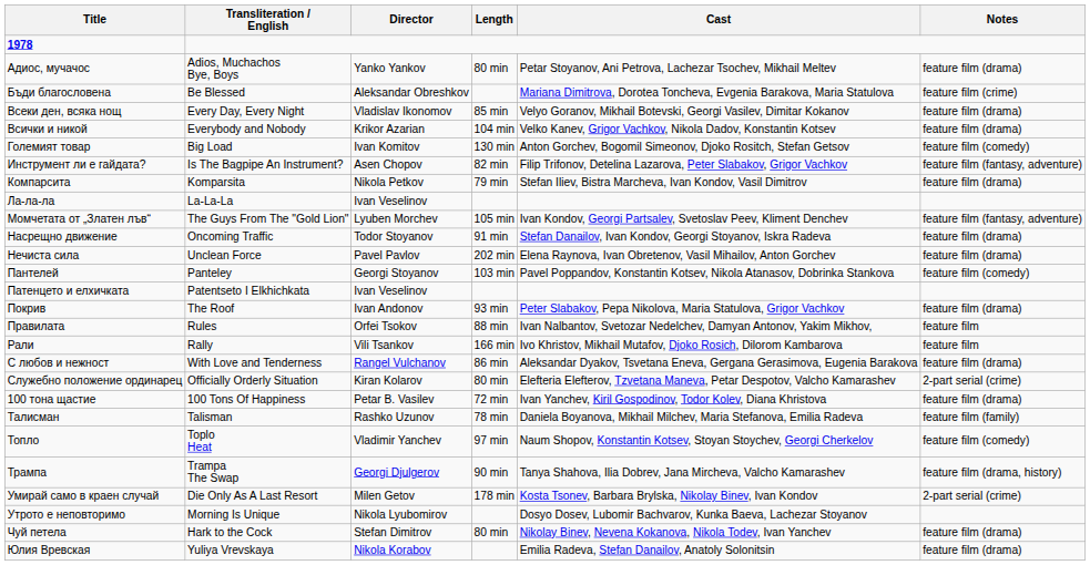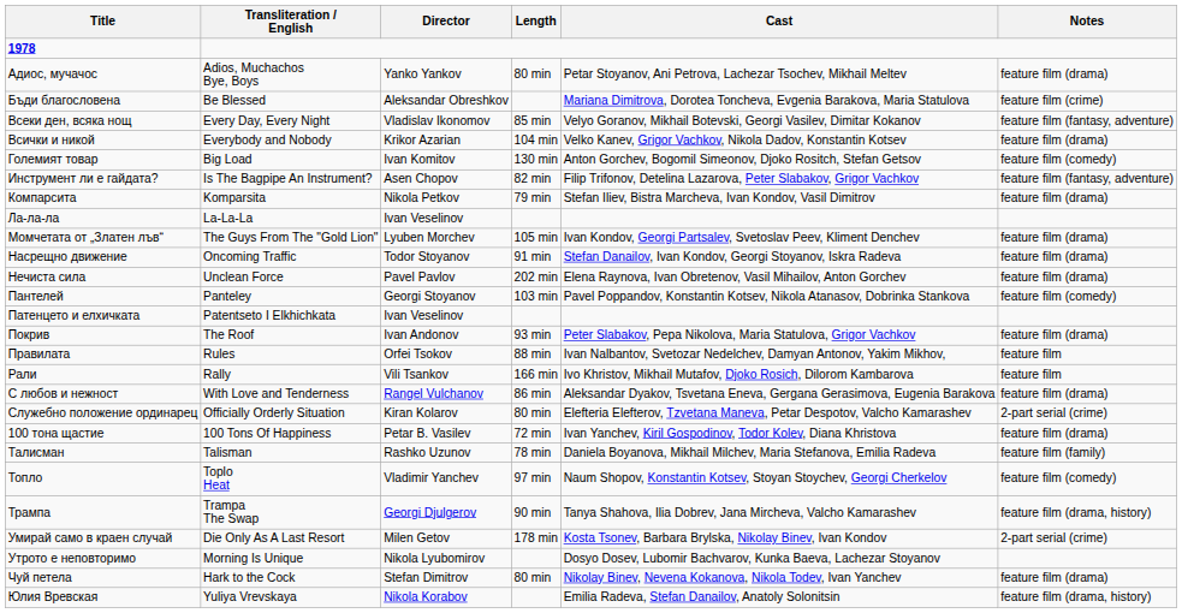 <table class="wikitable">
 <tr>
 <th>Title</th>
 <th>Transliteration / <br>English</th>
 <th>Director</th>
 <th>Length</th>
 <th>Cast</th>
 <th>Notes</th>
 </tr>
 <tr>
 <td><strong><a href='#'>1978</a></strong></td>
 </tr>
 <tr>
 <td>Адиос, мучачос</td>
 <td>Adios, Muchachos<br>Bye, Boys</td>
 <td>Yanko Yankov</td>
 <td>80 min</td>
 <td>Petar Stoyanov, Ani Petrova, Lachezar Tsochev, Mikhail Meltev</td>
 <td>feature film (drama)</td>
 </tr>
 <tr>
 <td>Бъди благословена</td>
 <td>Be Blessed</td>
 <td>Aleksandar Obreshkov</td>
 <td></td>
 <td><a href='#'>Mariana Dimitrova</a>, Dorotea Toncheva, Evgenia Barakova, Maria Statulova</td>
 <td>feature film (crime)</td>
 </tr>
 <tr>
 <td>Всеки ден, всяка нощ</td>
 <td>Every Day, Every Night</td>
 <td>Vladislav Ikonomov</td>
 <td>85 min</td>
 <td>Velyo Goranov, Mikhail Botevski, Georgi Vasilev, Dimitar Kokanov</td>
-<td>feature film (drama)</td>
+<td>feature film (fantasy, adventure)</td>
 </tr>
 <tr>
 <td>Всички и никой</td>
 <td>Everybody and Nobody</td>
 <td>Krikor Azarian</td>
 <td>104 min</td>
 <td>Velko Kanev, <a href='#'>Grigor Vachkov</a>, Nikola Dadov, Konstantin Kotsev</td>
 <td>feature film (drama)</td>
 </tr>
 <tr>
 <td>Големият товар</td>
 <td>Big Load</td>
 <td>Ivan Komitov</td>
 <td>130 min</td>
 <td>Anton Gorchev, Bogomil Simeonov, Djoko Rositch, Stefan Getsov</td>
 <td>feature film (comedy)</td>
 </tr>
 <tr>
 <td>Инструмент ли е гайдата?</td>
 <td>Is The Bagpipe An Instrument?</td>
 <td>Asen Chopov</td>
 <td>82 min</td>
 <td>Filip Trifonov, Detelina Lazarova, <a href='#'>Peter Slabakov</a>, <a href='#'>Grigor Vachkov</a></td>
 <td>feature film (fantasy, adventure)</td>
 </tr>
 <tr>
 <td>Компарсита</td>
 <td>Komparsita</td>
 <td>Nikola Petkov</td>
 <td>79 min</td>
 <td>Stefan Iliev, Bistra Marcheva, Ivan Kondov, Vasil Dimitrov</td>
 <td>feature film (drama)</td>
 </tr>
 <tr>
 <td>Ла-ла-ла</td>
 <td>La-La-La</td>
 <td>Ivan Veselinov</td>
 <td></td>
 <td></td>
 <td></td>
 </tr>
 <tr>
 <td>Момчетата от „Златен лъв“</td>
 <td>The Guys From The "Gold Lion"</td>
 <td>Lyuben Morchev</td>
 <td>105 min</td>
 <td>Ivan Kondov, <a href='#'>Georgi Partsalev</a>, Svetoslav Peev, Kliment Denchev</td>
-<td>feature film (fantasy, adventure)</td>
+<td>feature film (drama)</td>
 </tr>
 <tr>
 <td>Насрещно движение</td>
 <td>Oncoming Traffic</td>
 <td>Todor Stoyanov</td>
 <td>91 min</td>
 <td><a href='#'>Stefan Danailov</a>, Ivan Kondov, Georgi Stoyanov, Iskra Radeva</td>
 <td>feature film (drama)</td>
 </tr>
 <tr>
 <td>Нечиста сила</td>
 <td>Unclean Force</td>
 <td>Pavel Pavlov</td>
 <td>202 min</td>
 <td>Elena Raynova, Ivan Obretenov, Vasil Mihailov, Anton Gorchev</td>
 <td>feature film (drama)</td>
 </tr>
 <tr>
 <td>Пантелей</td>
 <td>Panteley</td>
 <td>Georgi Stoyanov</td>
 <td>103 min</td>
 <td>Pavel Poppandov, Konstantin Kotsev, Nikola Atanasov, Dobrinka Stankova</td>
 <td>feature film (comedy)</td>
 </tr>
 <tr>
 <td>Патенцето и елхичката</td>
 <td>Patentseto I Elkhichkata</td>
 <td>Ivan Veselinov</td>
 <td></td>
 <td></td>
 <td></td>
 </tr>
 <tr>
 <td>Покрив</td>
 <td>The Roof</td>
 <td>Ivan Andonov</td>
 <td>93 min</td>
 <td><a href='#'>Peter Slabakov</a>, Pepa Nikolova, Maria Statulova, <a href='#'>Grigor Vachkov</a></td>
 <td>feature film (drama)</td>
 </tr>
 <tr>
 <td>Правилата</td>
 <td>Rules</td>
 <td>Orfei Tsokov</td>
 <td>88 min</td>
 <td>Ivan Nalbantov, Svetozar Nedelchev, Damyan Antonov, Yakim Mikhov,</td>
 <td>feature film</td>
 </tr>
 <tr>
 <td>Рали</td>
 <td>Rally</td>
 <td>Vili Tsankov</td>
 <td>166 min</td>
 <td>Ivo Khristov, Mikhail Mutafov, <a href='#'>Djoko Rosich</a>, Dilorom Kambarova</td>
 <td>feature film</td>
 </tr>
 <tr>
 <td>С любов и нежност</td>
 <td>With Love and Tenderness</td>
 <td><a href='#'>Rangel Vulchanov</a></td>
 <td>86 min</td>
 <td>Aleksandar Dyakov, Tsvetana Eneva, Gergana Gerasimova, Eugenia Barakova</td>
 <td>feature film (drama)</td>
 </tr>
 <tr>
 <td>Служебно положение ординарец</td>
 <td>Officially Orderly Situation</td>
 <td>Kiran Kolarov</td>
 <td>80 min</td>
 <td>Elefteria Elefterov, <a href='#'>Tzvetana Maneva</a>, Petar Despotov, Valcho Kamarashev</td>
 <td>2-part serial (crime)</td>
 </tr>
 <tr>
 <td>100 тона щастие</td>
 <td>100 Tons Of Happiness</td>
 <td>Petar B. Vasilev</td>
 <td>72 min</td>
 <td>Ivan Yanchev, <a href='#'>Kiril Gospodinov</a>, <a href='#'>Todor Kolev</a>, Diana Khristova</td>
 <td>feature film (drama)</td>
 </tr>
 <tr>
 <td>Талисман</td>
 <td>Talisman</td>
 <td>Rashko Uzunov</td>
 <td>78 min</td>
 <td>Daniela Boyanova, Mikhail Milchev, Maria Stefanova, Emilia Radeva</td>
 <td>feature film (family)</td>
 </tr>
 <tr>
 <td>Топло</td>
 <td>Toplo<br><a href='#'>Heat</a></td>
 <td>Vladimir Yanchev</td>
 <td>97 min</td>
 <td>Naum Shopov, <a href='#'>Konstantin Kotsev</a>, Stoyan Stoychev, <a href='#'>Georgi Cherkelov</a></td>
 <td>feature film (comedy)</td>
 </tr>
 <tr>
 <td>Трампа</td>
 <td>Trampa<br>The Swap</td>
 <td><a href='#'>Georgi Djulgerov</a></td>
 <td>90 min</td>
 <td>Tanya Shahova, Ilia Dobrev, Jana Mircheva, Valcho Kamarashev</td>
 <td>feature film (drama, history)</td>
 </tr>
 <tr>
 <td>Умирай само в краен случай</td>
 <td>Die Only As A Last Resort</td>
 <td>Milen Getov</td>
 <td>178 min</td>
 <td><a href='#'>Kosta Tsonev</a>, Barbara Brylska, <a href='#'>Nikolay Binev</a>, Ivan Kondov</td>
 <td>2-part serial (crime)</td>
 </tr>
 <tr>
 <td>Утрото е неповторимо</td>
 <td>Morning Is Unique</td>
 <td>Nikola Lyubomirov</td>
 <td></td>
 <td>Dosyo Dosev, Lubomir Bachvarov, Kunka Baeva, Lachezar Stoyanov</td>
 <td></td>
 </tr>
 <tr>
 <td>Чуй петела</td>
 <td>Hark to the Cock</td>
 <td>Stefan Dimitrov</td>
 <td>80 min</td>
 <td><a href='#'>Nikolay Binev</a>, <a href='#'>Nevena Kokanova</a>, <a href='#'>Nikola Todev</a>, Ivan Yanchev</td>
 <td>feature film (drama)</td>
 </tr>
 <tr>
 <td>Юлия Вревская</td>
 <td>Yuliya Vrevskaya</td>
 <td><a href='#'>Nikola Korabov</a></td>
 <td></td>
 <td>Emilia Radeva, <a href='#'>Stefan Danailov</a>, Anatoly Solonitsin</td>
-<td>feature film (drama)</td>
+<td>feature film (drama, history)</td>
 </tr>
 </table>
